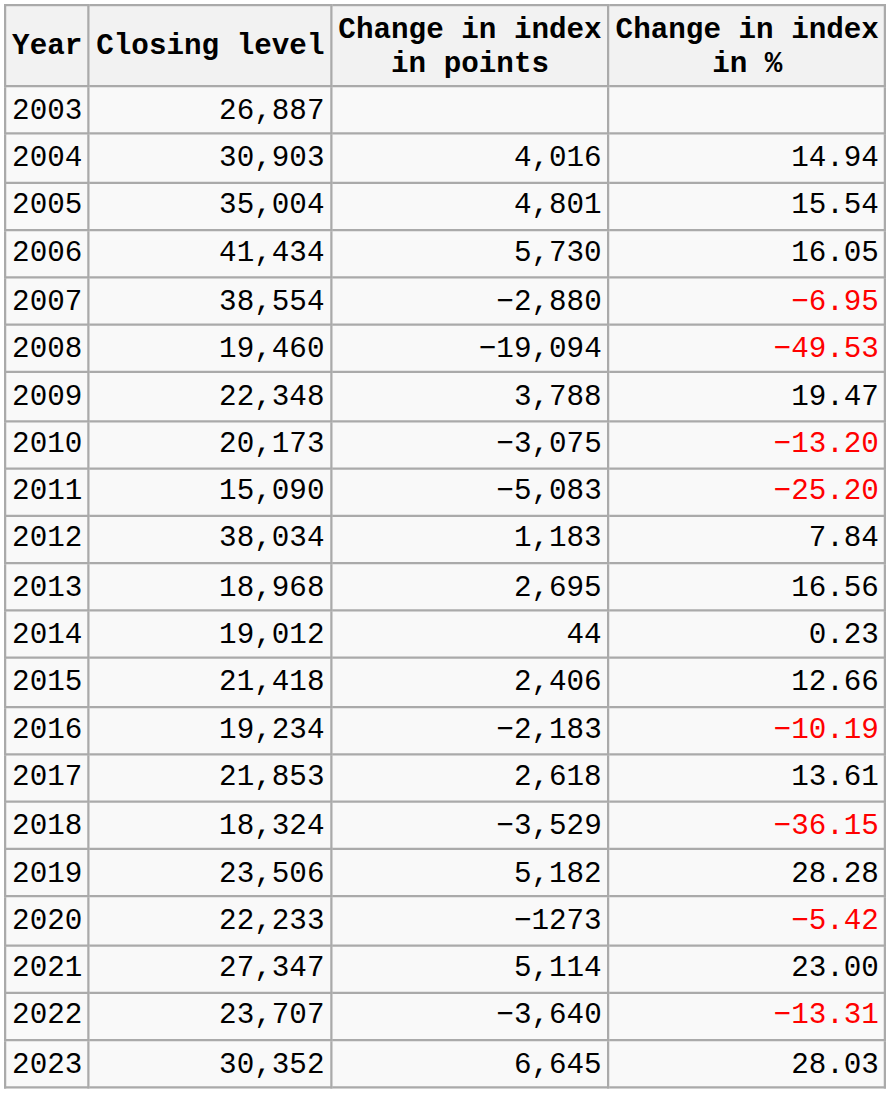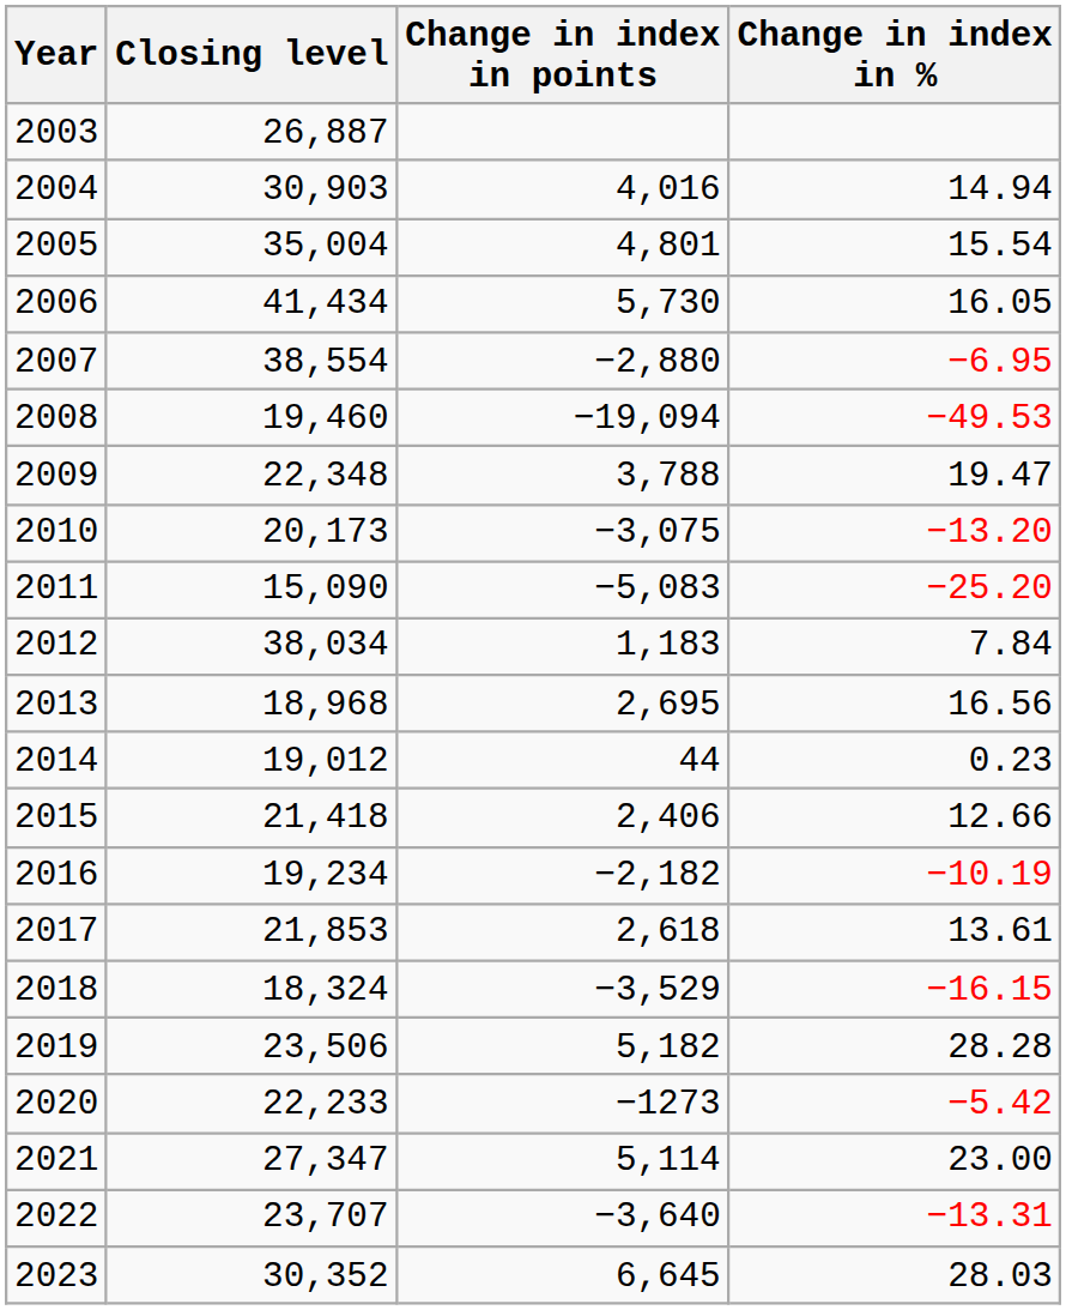 <table class="wikitable sortable" style="text-align:right;">
 <tr>
 <th>Year</th>
 <th>Closing level</th>
 <th>Change in index<br>in points</th>
 <th>Change in index<br>in %</th>
 </tr>
 <tr>
 <td>2003</td>
 <td>26,887</td>
 <td></td>
 <td></td>
 </tr>
 <tr>
 <td>2004</td>
 <td>30,903</td>
 <td>4,016</td>
 <td>14.94</td>
 </tr>
 <tr>
 <td>2005</td>
 <td>35,004</td>
 <td>4,801</td>
 <td>15.54</td>
 </tr>
 <tr>
 <td>2006</td>
 <td>41,434</td>
 <td>5,730</td>
 <td>16.05</td>
 </tr>
 <tr>
 <td>2007</td>
 <td>38,554</td>
 <td>−2,880</td>
 <td style="color:red"> −6.95</td>
 </tr>
 <tr>
 <td>2008</td>
 <td>19,460</td>
 <td>−19,094</td>
 <td style="color:red">−49.53</td>
 </tr>
 <tr>
 <td>2009</td>
 <td>22,348</td>
 <td>3,788</td>
 <td> 19.47</td>
 </tr>
 <tr>
 <td>2010</td>
 <td>20,173</td>
 <td>−3,075</td>
 <td style="color:red">−13.20</td>
 </tr>
 <tr>
 <td>2011</td>
 <td>15,090</td>
 <td>−5,083</td>
 <td style="color:red">−25.20</td>
 </tr>
 <tr>
 <td>2012</td>
 <td>38,034</td>
 <td>1,183</td>
 <td>7.84</td>
 </tr>
 <tr>
 <td>2013</td>
 <td>18,968</td>
 <td>2,695</td>
 <td>16.56</td>
 </tr>
 <tr>
 <td>2014</td>
 <td>19,012</td>
 <td>44</td>
 <td>0.23</td>
 </tr>
 <tr>
 <td>2015</td>
 <td>21,418</td>
 <td>2,406</td>
 <td>12.66</td>
 </tr>
 <tr>
 <td>2016</td>
 <td>19,234</td>
-<td>−2,183</td>
+<td>−2,182</td>
 <td style="color:red">−10.19</td>
 </tr>
 <tr>
 <td>2017</td>
 <td>21,853</td>
 <td>2,618</td>
 <td>13.61</td>
 </tr>
 <tr>
 <td>2018</td>
 <td>18,324</td>
 <td>−3,529</td>
-<td style="color:red">−36.15</td>
+<td style="color:red">−16.15</td>
 </tr>
 <tr>
 <td>2019</td>
 <td>23,506</td>
 <td>5,182</td>
 <td>28.28</td>
 </tr>
 <tr>
 <td>2020</td>
 <td>22,233</td>
 <td>−1273</td>
 <td style="color:red">−5.42</td>
 </tr>
 <tr>
 <td>2021</td>
 <td>27,347</td>
 <td>5,114</td>
 <td>23.00</td>
 </tr>
 <tr>
 <td>2022</td>
 <td>23,707</td>
 <td>−3,640</td>
 <td style="color:red">−13.31</td>
 </tr>
 <tr>
 <td>2023</td>
 <td>30,352</td>
 <td>6,645</td>
 <td>28.03</td>
 </tr>
 </table>
